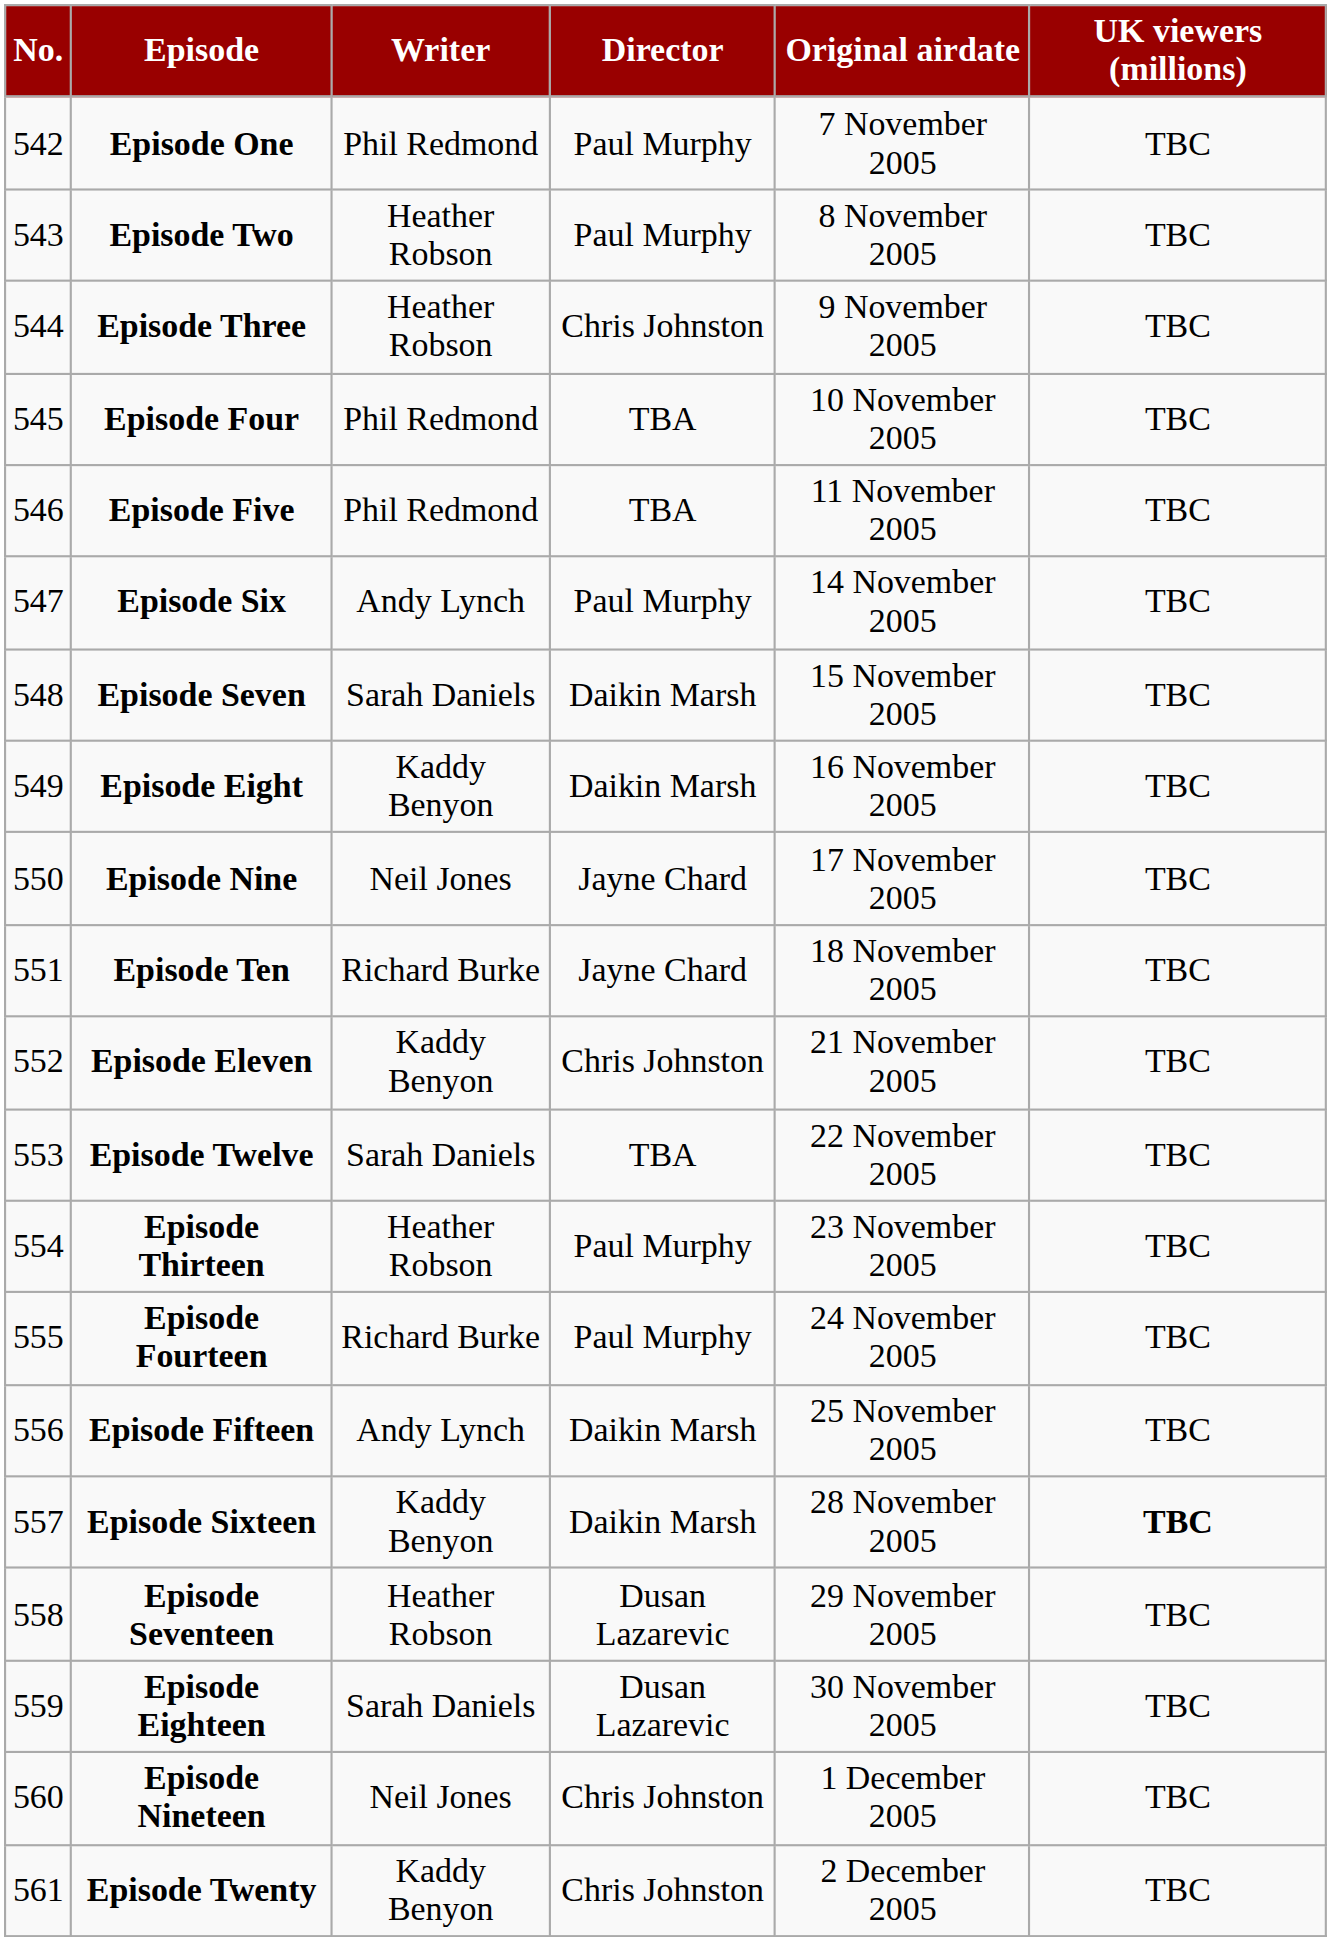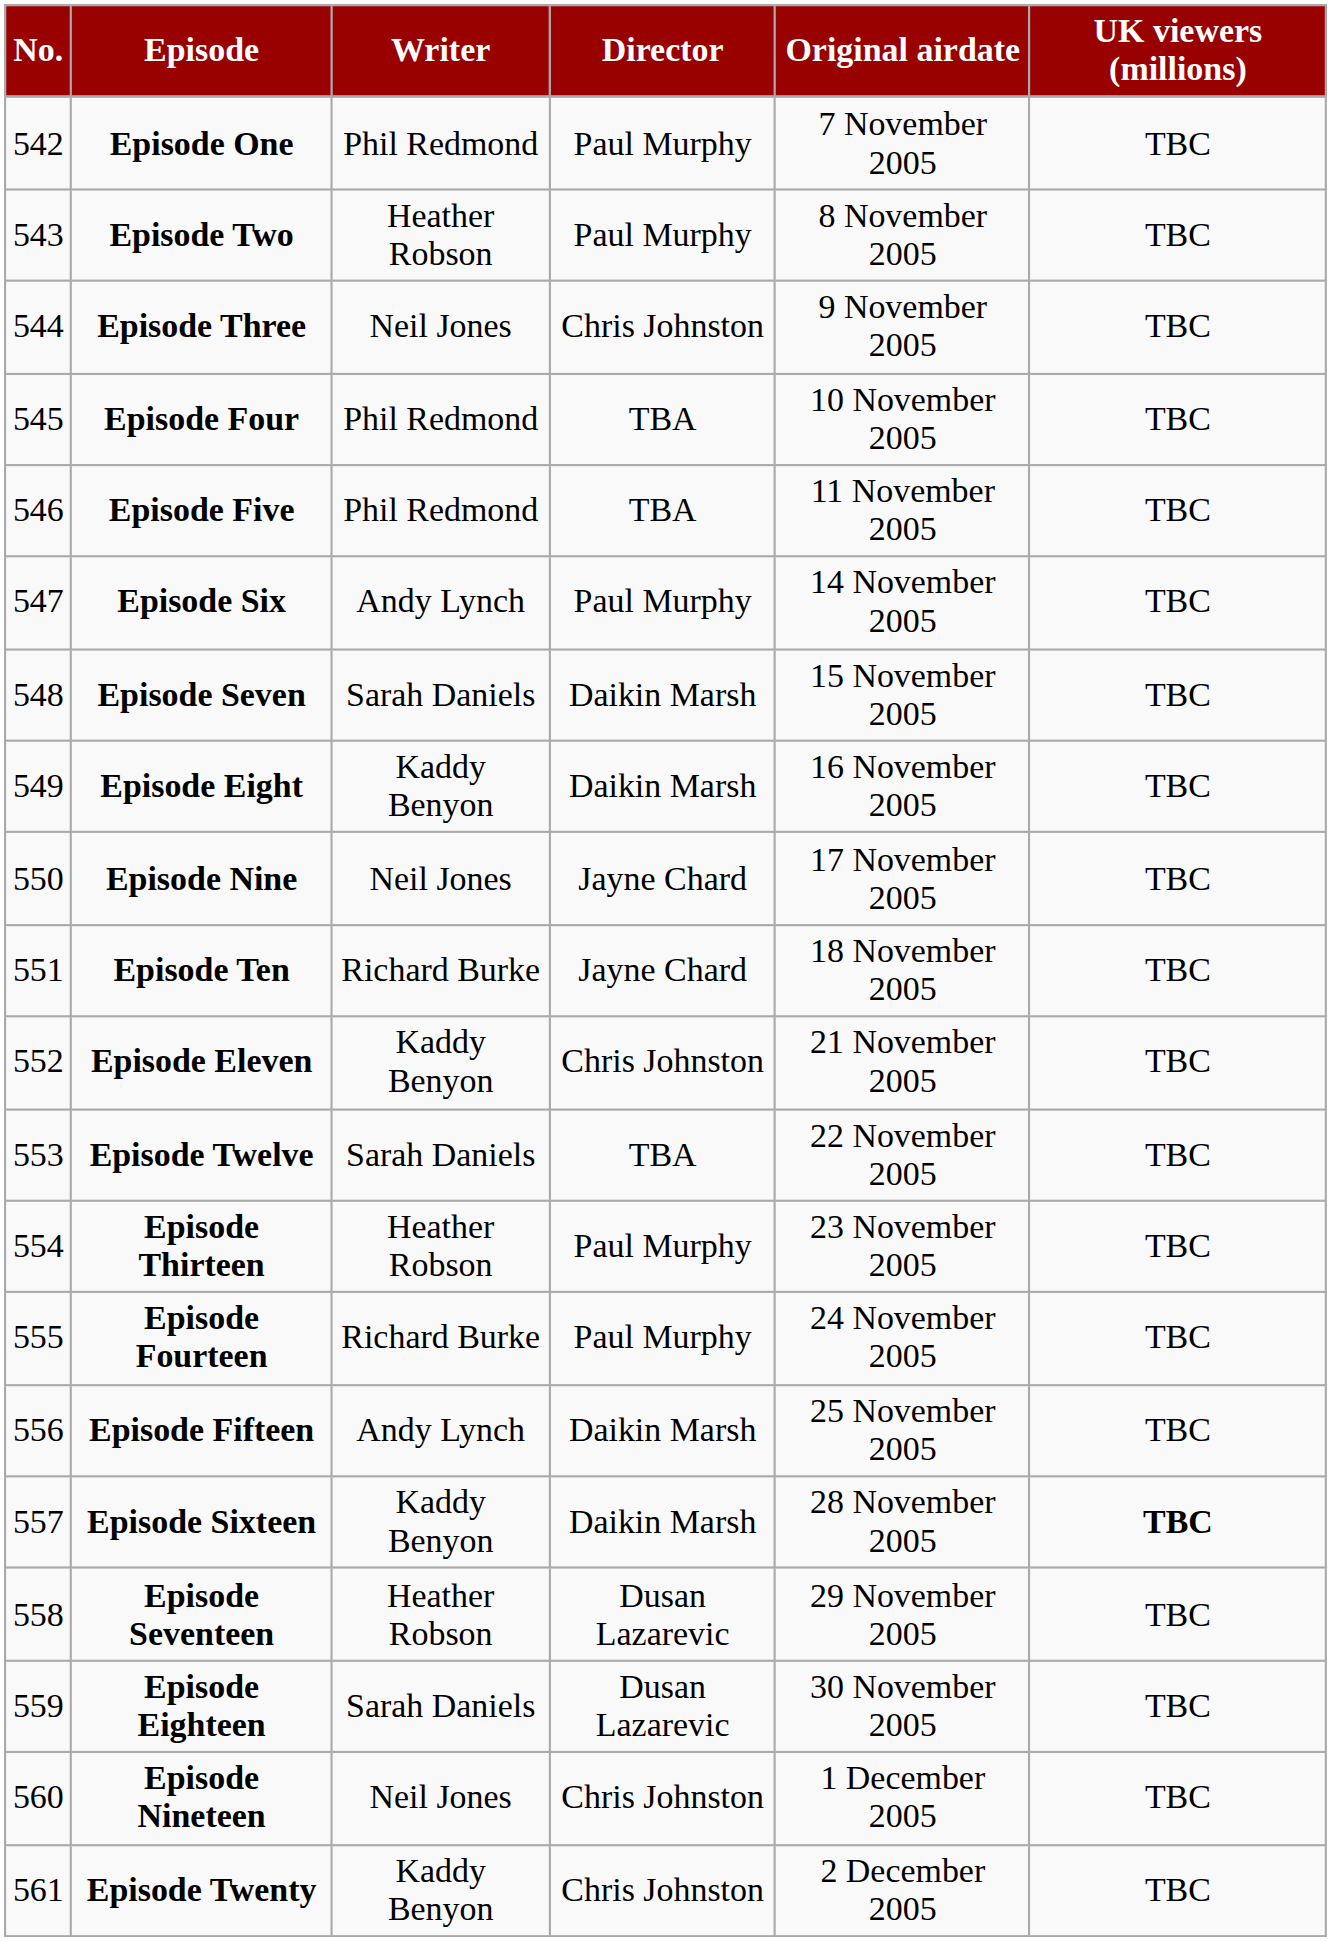 <table class="wikitable" style="width:100%;">
 <tr>
 <th style="background: #990000; color:white">No.</th>
 <th style="background: #990000; color:white">Episode</th>
 <th style="background: #990000; color:white">Writer</th>
 <th style="background: #990000; color:white">Director</th>
 <th style="background: #990000; color:white">Original airdate</th>
 <th style="background: #990000; color:white">UK viewers (millions)</th>
 </tr>
 <tr>
 <td align="center">542</td>
 <td align="center"><strong>Episode One</strong></td>
 <td align="center">Phil Redmond</td>
 <td align="center">Paul Murphy</td>
 <td align="center">7 November 2005</td>
 <td align="center">TBC</td>
 </tr>
 <tr>
 <td align="center">543</td>
 <td align="center"><strong>Episode Two</strong></td>
 <td align="center">Heather Robson</td>
 <td align="center">Paul Murphy</td>
 <td align="center">8 November 2005</td>
 <td align="center">TBC</td>
 </tr>
 <tr>
 <td align="center">544</td>
 <td align="center"><strong>Episode Three</strong></td>
-<td align="center">Heather Robson</td>
+<td align="center">Neil Jones</td>
 <td align="center">Chris Johnston</td>
 <td align="center">9 November 2005</td>
 <td align="center">TBC</td>
 </tr>
 <tr>
 <td align="center">545</td>
 <td align="center"><strong>Episode Four</strong></td>
 <td align="center">Phil Redmond</td>
 <td align="center">TBA</td>
 <td align="center">10 November 2005</td>
 <td align="center">TBC</td>
 </tr>
 <tr>
 <td align="center">546</td>
 <td align="center"><strong>Episode Five</strong></td>
 <td align="center">Phil Redmond</td>
 <td align="center">TBA</td>
 <td align="center">11 November 2005</td>
 <td align="center">TBC</td>
 </tr>
 <tr>
 <td align="center">547</td>
 <td align="center"><strong>Episode Six</strong></td>
 <td align="center">Andy Lynch</td>
 <td align="center">Paul Murphy</td>
 <td align="center">14 November 2005</td>
 <td align="center">TBC</td>
 </tr>
 <tr>
 <td align="center">548</td>
 <td align="center"><strong>Episode Seven</strong></td>
 <td align="center">Sarah Daniels</td>
 <td align="center">Daikin Marsh</td>
 <td align="center">15 November 2005</td>
 <td align="center">TBC</td>
 </tr>
 <tr>
 <td align="center">549</td>
 <td align="center"><strong>Episode Eight</strong></td>
 <td align="center">Kaddy Benyon</td>
 <td align="center">Daikin Marsh</td>
 <td align="center">16 November 2005</td>
 <td align="center">TBC</td>
 </tr>
 <tr>
 <td align="center">550</td>
 <td align="center"><strong>Episode Nine</strong></td>
 <td align="center">Neil Jones</td>
 <td align="center">Jayne Chard</td>
 <td align="center">17 November 2005</td>
 <td align="center">TBC</td>
 </tr>
 <tr>
 <td align="center">551</td>
 <td align="center"><strong>Episode Ten</strong></td>
 <td align="center">Richard Burke</td>
 <td align="center">Jayne Chard</td>
 <td align="center">18 November 2005</td>
 <td align="center">TBC</td>
 </tr>
 <tr>
 <td align="center">552</td>
 <td align="center"><strong>Episode Eleven</strong></td>
 <td align="center">Kaddy Benyon</td>
 <td align="center">Chris Johnston</td>
 <td align="center">21 November 2005</td>
 <td align="center">TBC</td>
 </tr>
 <tr>
 <td align="center">553</td>
 <td align="center"><strong>Episode Twelve</strong></td>
 <td align="center">Sarah Daniels</td>
 <td align="center">TBA</td>
 <td align="center">22 November 2005</td>
 <td align="center">TBC</td>
 </tr>
 <tr>
 <td align="center">554</td>
 <td align="center"><strong>Episode Thirteen</strong></td>
 <td align="center">Heather Robson</td>
 <td align="center">Paul Murphy</td>
 <td align="center">23 November 2005</td>
 <td align="center">TBC</td>
 </tr>
 <tr>
 <td align="center">555</td>
 <td align="center"><strong>Episode Fourteen</strong></td>
 <td align="center">Richard Burke</td>
 <td align="center">Paul Murphy</td>
 <td align="center">24 November 2005</td>
 <td align="center">TBC</td>
 </tr>
 <tr>
 <td align="center">556</td>
 <td align="center"><strong>Episode Fifteen</strong></td>
 <td align="center">Andy Lynch</td>
 <td align="center">Daikin Marsh</td>
 <td align="center">25 November 2005</td>
 <td align="center">TBC</td>
 </tr>
 <tr>
 <td align="center">557</td>
 <td align="center"><strong>Episode Sixteen</strong></td>
 <td align="center">Kaddy Benyon</td>
 <td align="center">Daikin Marsh</td>
 <td align="center">28 November 2005</td>
 <td align="center"><strong>TBC</strong></td>
 </tr>
 <tr>
 <td align="center">558</td>
 <td align="center"><strong>Episode Seventeen</strong></td>
 <td align="center">Heather Robson</td>
 <td align="center">Dusan Lazarevic</td>
 <td align="center">29 November 2005</td>
 <td align="center">TBC</td>
 </tr>
 <tr>
 <td align="center">559</td>
 <td align="center"><strong>Episode Eighteen</strong></td>
 <td align="center">Sarah Daniels</td>
 <td align="center">Dusan Lazarevic</td>
 <td align="center">30 November 2005</td>
 <td align="center">TBC</td>
 </tr>
 <tr>
 <td align="center">560</td>
 <td align="center"><strong>Episode Nineteen</strong></td>
 <td align="center">Neil Jones</td>
 <td align="center">Chris Johnston</td>
 <td align="center">1 December 2005</td>
 <td align="center">TBC</td>
 </tr>
 <tr>
 <td align="center">561</td>
 <td align="center"><strong>Episode Twenty</strong></td>
 <td align="center">Kaddy Benyon</td>
 <td align="center">Chris Johnston</td>
 <td align="center">2 December 2005</td>
 <td align="center">TBC</td>
 </tr>
 <tr>
 </tr>
 </table>
